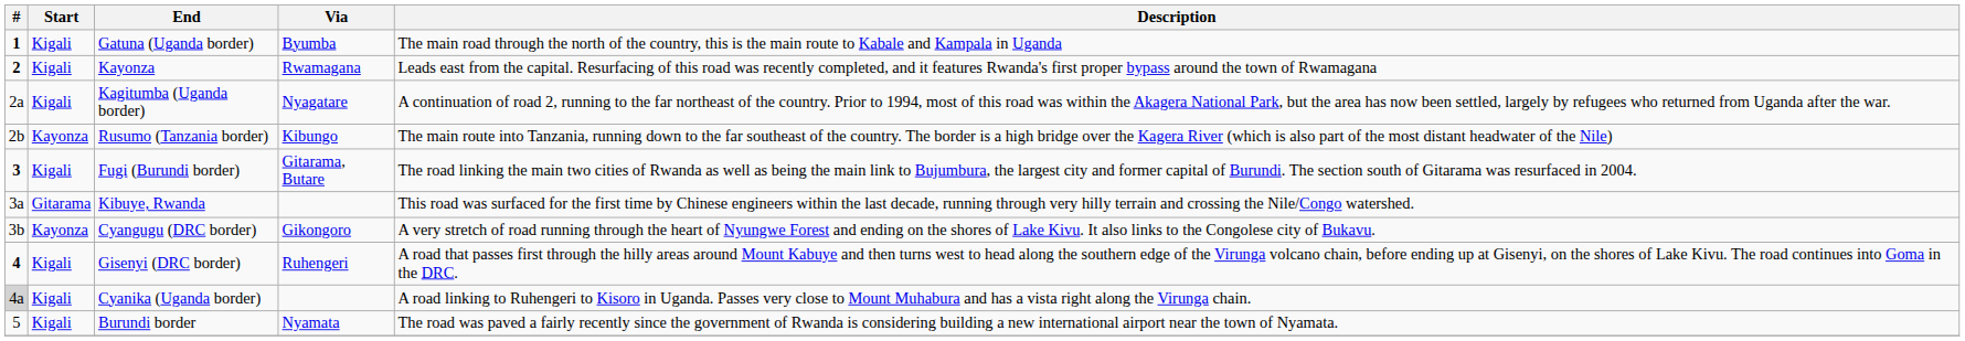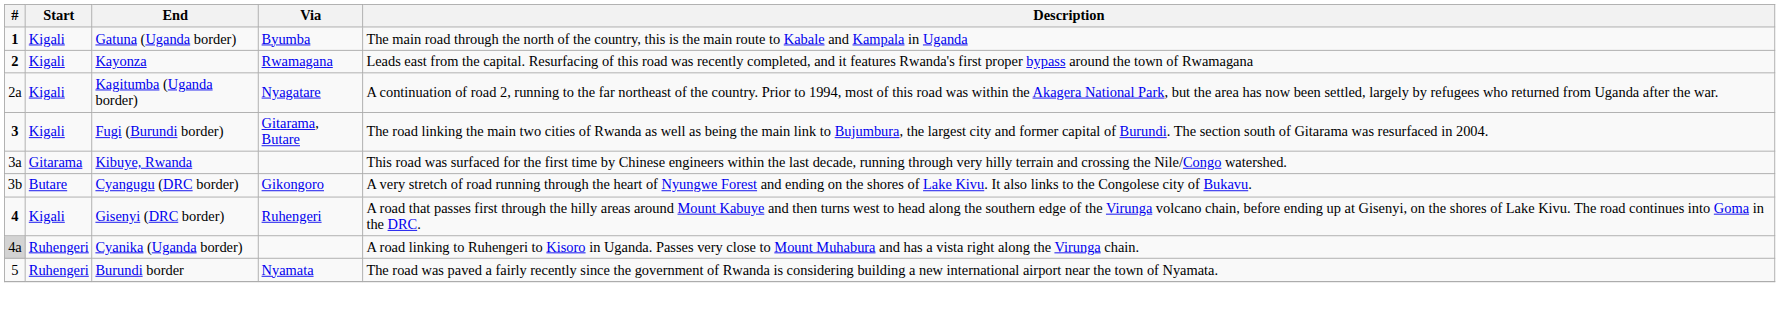 <table class="wikitable">
 <tr>
 <th>#</th>
 <th>Start</th>
 <th>End</th>
 <th>Via</th>
 <th>Description</th>
 </tr>
 <tr>
 <td align="center"><strong>1</strong></td>
 <td><a href='#'>Kigali</a></td>
 <td><a href='#'>Gatuna</a> (<a href='#'>Uganda</a> border)</td>
 <td><a href='#'>Byumba</a></td>
 <td>The main road through the north of the country, this is the main route to <a href='#'>Kabale</a> and <a href='#'>Kampala</a> in <a href='#'>Uganda</a></td>
 </tr>
 <tr>
 <td align="center"><strong>2</strong></td>
 <td><a href='#'>Kigali</a></td>
 <td><a href='#'>Kayonza</a></td>
 <td><a href='#'>Rwamagana</a></td>
 <td>Leads east from the capital. Resurfacing of this road was recently completed, and it features Rwanda's first proper <a href='#'>bypass</a> around the town of Rwamagana</td>
 </tr>
 <tr>
 <td align="center">2a</td>
 <td><a href='#'>Kigali</a></td>
 <td><a href='#'>Kagitumba</a> (<a href='#'>Uganda</a> border)</td>
 <td><a href='#'>Nyagatare</a></td>
 <td>A continuation of road 2, running to the far northeast of the country. Prior to 1994, most of this road was within the <a href='#'>Akagera National Park</a>, but the area has now been settled, largely by refugees who returned from Uganda after the war.</td>
 </tr>
 <tr>
-<td align="center">2b</td>
-<td><a href='#'>Kayonza</a></td>
-<td><a href='#'>Rusumo</a> (<a href='#'>Tanzania</a> border)</td>
-<td><a href='#'>Kibungo</a></td>
-<td>The main route into Tanzania, running down to the far southeast of the country. The border is a high bridge over the <a href='#'>Kagera River</a> (which is also part of the most distant headwater of the <a href='#'>Nile</a>)</td>
-</tr>
-<tr>
 <td align="center"><strong>3</strong></td>
 <td><a href='#'>Kigali</a></td>
 <td><a href='#'>Fugi</a> (<a href='#'>Burundi</a> border)</td>
 <td><a href='#'>Gitarama</a>, <a href='#'>Butare</a></td>
 <td>The road linking the main two cities of Rwanda as well as being the main link to <a href='#'>Bujumbura</a>, the largest city and former capital of <a href='#'>Burundi</a>. The section south of Gitarama was resurfaced in 2004.</td>
 </tr>
 <tr>
 <td align="center">3a</td>
 <td><a href='#'>Gitarama</a></td>
 <td><a href='#'>Kibuye, Rwanda</a></td>
 <td></td>
 <td>This road was surfaced for the first time by Chinese engineers within the last decade, running through very hilly terrain and crossing the Nile/<a href='#'>Congo</a> watershed.</td>
 </tr>
 <tr>
 <td align="center">3b</td>
-<td><a href='#'>Kayonza</a></td>
+<td><a href='#'>Butare</a></td>
 <td><a href='#'>Cyangugu</a> (<a href='#'>DRC</a> border)</td>
 <td><a href='#'>Gikongoro</a></td>
 <td>A very stretch of road running through the heart of <a href='#'>Nyungwe Forest</a> and ending on the shores of <a href='#'>Lake Kivu</a>. It also links to the Congolese city of <a href='#'>Bukavu</a>.</td>
 </tr>
 <tr>
 <td align="center"><strong>4</strong></td>
 <td><a href='#'>Kigali</a></td>
 <td><a href='#'>Gisenyi</a> (<a href='#'>DRC</a> border)</td>
 <td><a href='#'>Ruhengeri</a></td>
 <td>A road that passes first through the hilly areas around <a href='#'>Mount Kabuye</a> and then turns west to head along the southern edge of the <a href='#'>Virunga</a> volcano chain, before ending up at Gisenyi, on the shores of Lake Kivu. The road continues into <a href='#'>Goma</a> in the <a href='#'>DRC</a>.</td>
 </tr>
 <tr>
 <td align="center" style="background: lightgrey;">4a</td>
-<td><a href='#'>Kigali</a></td>
+<td><a href='#'>Ruhengeri</a></td>
 <td><a href='#'>Cyanika</a> (<a href='#'>Uganda</a> border)</td>
 <td></td>
 <td>A road linking to Ruhengeri to <a href='#'>Kisoro</a> in Uganda. Passes very close to <a href='#'>Mount Muhabura</a> and has a vista right along the <a href='#'>Virunga</a> chain.</td>
 </tr>
 <tr>
 <td align="center">5</td>
-<td><a href='#'>Kigali</a></td>
+<td><a href='#'>Ruhengeri</a></td>
 <td><a href='#'>Burundi</a> border</td>
 <td><a href='#'>Nyamata</a></td>
 <td>The road was paved a fairly recently since the government of Rwanda is considering building a new international airport near the town of Nyamata.</td>
 </tr>
 <tr>
 </tr>
 </table>
